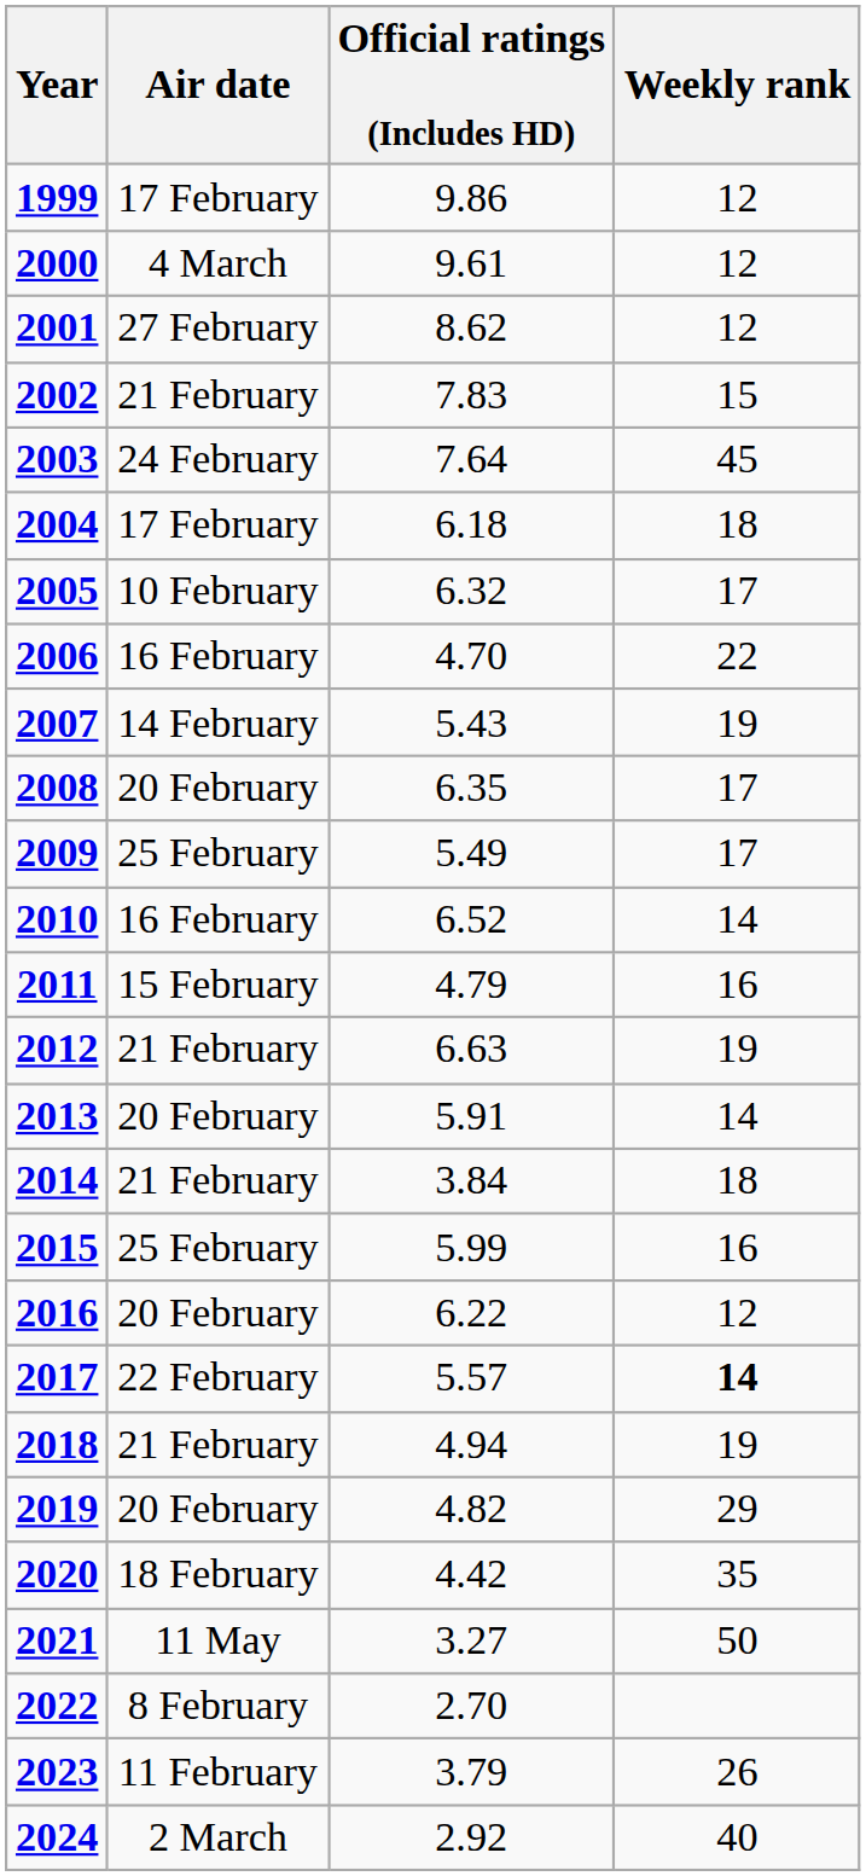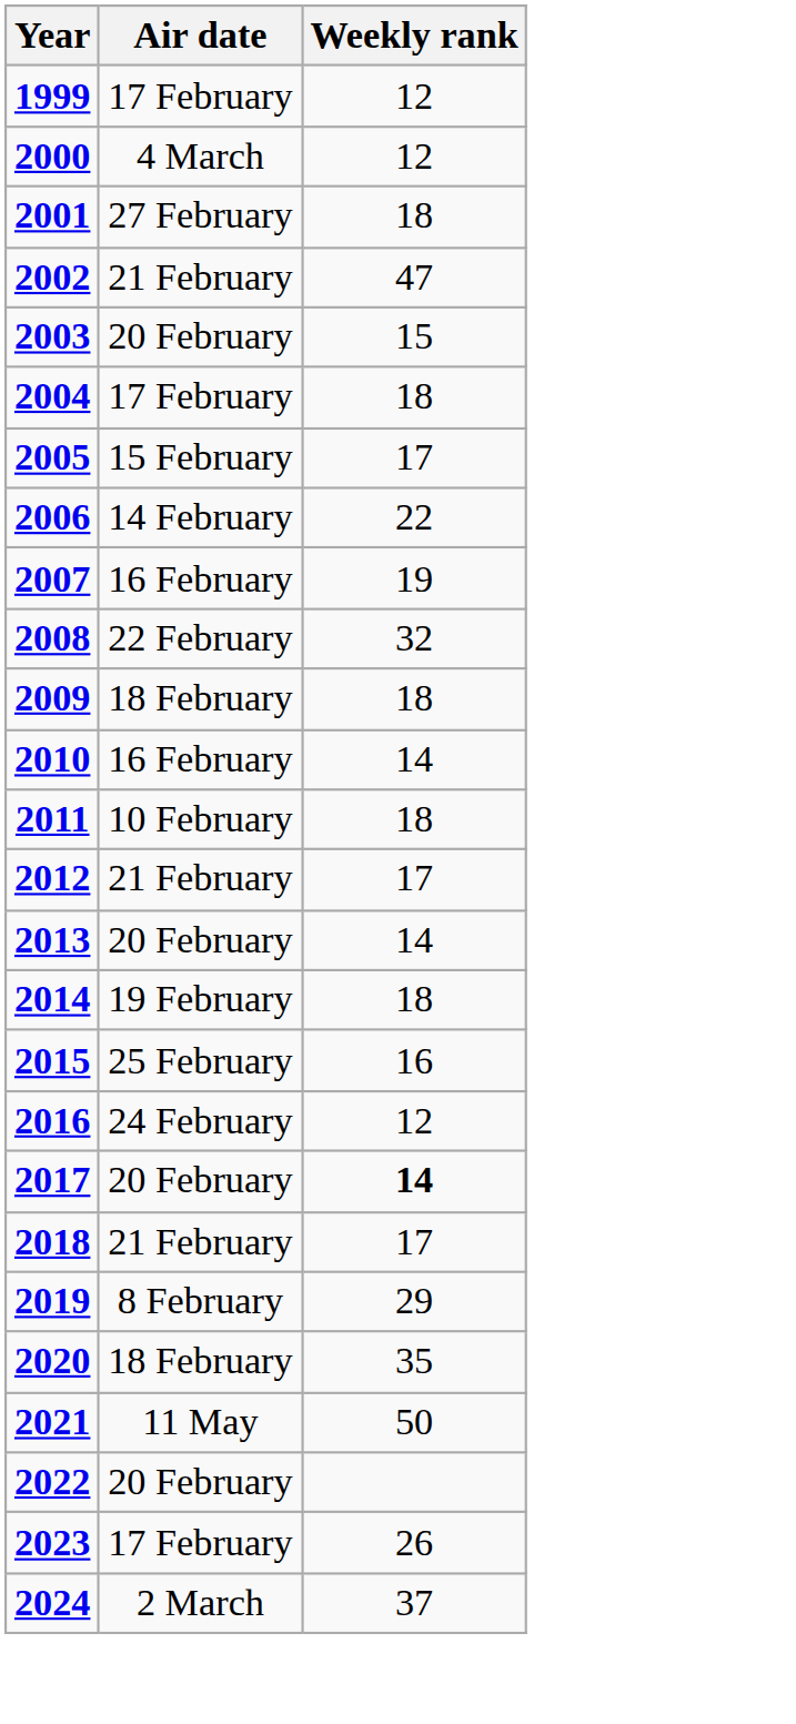 <table class="wikitable sortable" style="text-align:center;">
 <tr>
 <th>Year</th>
 <th>Air date</th>
-<th>Official ratings<br><small></small><br><small>(Includes HD)</small></th>
 <th>Weekly rank</th>
 </tr>
 <tr>
 <td><strong><a href='#'>1999</a></strong></td>
 <td>17 February</td>
-<td>9.86</td>
 <td>12</td>
 </tr>
 <tr>
 <td><strong><a href='#'>2000</a></strong></td>
 <td>4 March</td>
-<td>9.61</td>
 <td>12</td>
 </tr>
 <tr>
 <td><strong><a href='#'>2001</a></strong></td>
 <td>27 February</td>
-<td>8.62</td>
-<td>12</td>
+<td>18</td>
 </tr>
 <tr>
 <td><strong><a href='#'>2002</a></strong></td>
 <td>21 February</td>
-<td>7.83</td>
-<td>15</td>
+<td>47</td>
 </tr>
 <tr>
 <td><strong><a href='#'>2003</a></strong></td>
-<td>24 February</td>
-<td>7.64</td>
-<td>45</td>
+<td>20 February</td>
+<td>15</td>
 </tr>
 <tr>
 <td><strong><a href='#'>2004</a></strong></td>
 <td>17 February</td>
-<td>6.18</td>
 <td>18</td>
 </tr>
 <tr>
 <td><strong><a href='#'>2005</a></strong></td>
-<td>10 February</td>
-<td>6.32</td>
+<td>15 February</td>
 <td>17</td>
 </tr>
 <tr>
 <td><strong><a href='#'>2006</a></strong></td>
-<td>16 February</td>
-<td>4.70</td>
+<td>14 February</td>
 <td>22</td>
 </tr>
 <tr>
 <td><strong><a href='#'>2007</a></strong></td>
-<td>14 February</td>
-<td>5.43</td>
+<td>16 February</td>
 <td>19</td>
 </tr>
 <tr>
 <td><strong><a href='#'>2008</a></strong></td>
-<td>20 February</td>
-<td>6.35</td>
-<td>17</td>
+<td>22 February</td>
+<td>32</td>
 </tr>
 <tr>
 <td><strong><a href='#'>2009</a></strong></td>
-<td>25 February</td>
-<td>5.49</td>
-<td>17</td>
+<td>18 February</td>
+<td>18</td>
 </tr>
 <tr>
 <td><strong><a href='#'>2010</a></strong></td>
 <td>16 February</td>
-<td>6.52</td>
 <td>14</td>
 </tr>
 <tr>
 <td><strong><a href='#'>2011</a></strong></td>
-<td>15 February</td>
-<td>4.79</td>
-<td>16</td>
+<td>10 February</td>
+<td>18</td>
 </tr>
 <tr>
 <td><strong><a href='#'>2012</a></strong></td>
 <td>21 February</td>
-<td>6.63</td>
-<td>19</td>
+<td>17</td>
 </tr>
 <tr>
 <td><strong><a href='#'>2013</a></strong></td>
 <td>20 February</td>
-<td>5.91</td>
 <td>14</td>
 </tr>
 <tr>
 <td><strong><a href='#'>2014</a></strong></td>
-<td>21 February</td>
-<td>3.84</td>
+<td>19 February</td>
 <td>18</td>
 </tr>
 <tr>
 <td><strong><a href='#'>2015</a></strong></td>
 <td>25 February</td>
-<td>5.99</td>
 <td>16</td>
 </tr>
 <tr>
 <td><strong><a href='#'>2016</a></strong></td>
-<td>20 February</td>
-<td>6.22</td>
+<td>24 February</td>
 <td>12</td>
 </tr>
 <tr>
 <td><strong><a href='#'>2017</a></strong></td>
-<td>22 February</td>
-<td>5.57</td>
+<td>20 February</td>
 <td><strong>14</strong></td>
 </tr>
 <tr>
 <td><strong><a href='#'>2018</a></strong></td>
 <td>21 February</td>
-<td>4.94</td>
-<td>19</td>
+<td>17</td>
 </tr>
 <tr>
 <td><strong><a href='#'>2019</a></strong></td>
-<td>20 February</td>
-<td>4.82</td>
+<td>8 February</td>
 <td>29</td>
 </tr>
 <tr>
 <td><strong><a href='#'>2020</a></strong></td>
 <td>18 February</td>
-<td>4.42</td>
 <td>35</td>
 </tr>
 <tr>
 <td><strong><a href='#'>2021</a></strong></td>
 <td>11 May</td>
-<td>3.27</td>
 <td>50</td>
 </tr>
 <tr>
 <td><strong><a href='#'>2022</a></strong></td>
-<td>8 February</td>
-<td>2.70</td>
+<td>20 February</td>
 <td></td>
 </tr>
 <tr>
 <td><strong><a href='#'>2023</a></strong></td>
-<td>11 February</td>
-<td>3.79</td>
+<td>17 February</td>
 <td>26</td>
 </tr>
 <tr>
 <td><strong><a href='#'>2024</a></strong></td>
 <td>2 March</td>
-<td>2.92</td>
-<td>40</td>
+<td>37</td>
 </tr>
 </table>
